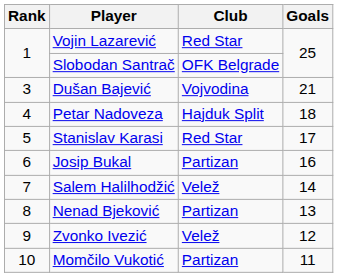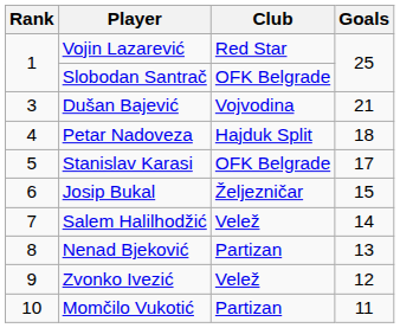 <table class="wikitable" style="text-align:center">
 <tr>
 <th>Rank</th>
 <th>Player</th>
 <th>Club</th>
 <th>Goals</th>
 </tr>
 <tr>
 <td rowspan="2">1</td>
 <td align="left"> <a href='#'>Vojin Lazarević</a></td>
 <td align="left"><a href='#'>Red Star</a></td>
 <td rowspan="2">25</td>
 </tr>
 <tr>
 <td align="left"> <a href='#'>Slobodan Santrač</a></td>
 <td align="left"><a href='#'>OFK Belgrade</a></td>
 </tr>
 <tr>
 <td rowspan="1">3</td>
 <td align="left"> <a href='#'>Dušan Bajević</a></td>
 <td align="left"><a href='#'>Vojvodina</a></td>
 <td>21</td>
 </tr>
 <tr>
 <td rowspan="1">4</td>
 <td align="left"> <a href='#'>Petar Nadoveza</a></td>
 <td align="left"><a href='#'>Hajduk Split</a></td>
 <td>18</td>
 </tr>
 <tr>
 <td rowspan="1">5</td>
 <td align="left"> <a href='#'>Stanislav Karasi</a></td>
-<td align="left"><a href='#'>Red Star</a></td>
+<td align="left"><a href='#'>OFK Belgrade</a></td>
 <td>17</td>
 </tr>
 <tr>
 <td rowspan="1">6</td>
 <td align="left"> <a href='#'>Josip Bukal</a></td>
-<td align="left"><a href='#'>Partizan</a></td>
-<td>16</td>
+<td align="left"><a href='#'>Željezničar</a></td>
+<td>15</td>
 </tr>
 <tr>
 <td rowspan="1">7</td>
 <td align="left"> <a href='#'>Salem Halilhodžić</a></td>
 <td align="left"><a href='#'>Velež</a></td>
 <td>14</td>
 </tr>
 <tr>
 <td rowspan="1">8</td>
 <td align="left"> <a href='#'>Nenad Bjeković</a></td>
 <td align="left"><a href='#'>Partizan</a></td>
 <td>13</td>
 </tr>
 <tr>
 <td rowspan="1">9</td>
 <td align="left"> <a href='#'>Zvonko Ivezić</a></td>
 <td align="left"><a href='#'>Velež</a></td>
 <td>12</td>
 </tr>
 <tr>
 <td rowspan="1">10</td>
 <td align="left"> <a href='#'>Momčilo Vukotić</a></td>
 <td align="left"><a href='#'>Partizan</a></td>
 <td>11</td>
 </tr>
 </table>
